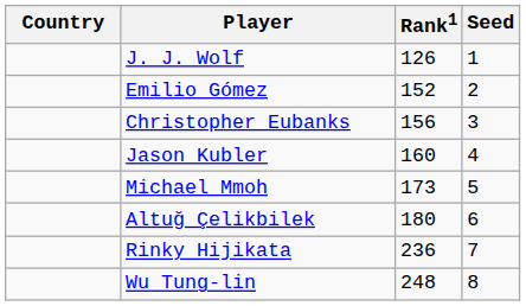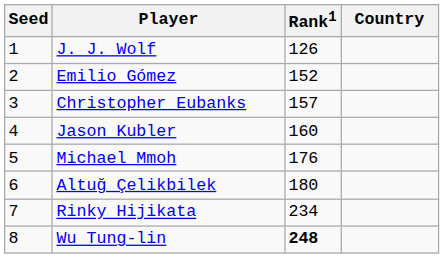 <table class="sortable wikitable">
 <tr>
-<th width="70">Country</th>
+<th>Seed</th>
 <th width="175">Player</th>
 <th>Rank<sup>1</sup></th>
-<th>Seed</th>
+<th width="70">Country</th>
 </tr>
 <tr>
-<td></td>
+<td>1</td>
 <td><a href='#'>J. J. Wolf</a></td>
 <td>126</td>
-<td>1</td>
+<td></td>
 </tr>
 <tr>
-<td></td>
+<td>2</td>
 <td><a href='#'>Emilio Gómez</a></td>
 <td>152</td>
-<td>2</td>
+<td></td>
 </tr>
 <tr>
+<td>3</td>
+<td><a href='#'>Christopher Eubanks</a></td>
+<td>157</td>
 <td></td>
-<td><a href='#'>Christopher Eubanks</a></td>
-<td>156</td>
-<td>3</td>
 </tr>
 <tr>
-<td></td>
+<td>4</td>
 <td><a href='#'>Jason Kubler</a></td>
 <td>160</td>
-<td>4</td>
+<td></td>
 </tr>
 <tr>
+<td>5</td>
+<td><a href='#'>Michael Mmoh</a></td>
+<td>176</td>
 <td></td>
-<td><a href='#'>Michael Mmoh</a></td>
-<td>173</td>
-<td>5</td>
 </tr>
 <tr>
-<td></td>
+<td>6</td>
 <td><a href='#'>Altuğ Çelikbilek</a></td>
 <td>180</td>
-<td>6</td>
+<td></td>
 </tr>
 <tr>
+<td>7</td>
+<td><a href='#'>Rinky Hijikata</a></td>
+<td>234</td>
 <td></td>
-<td><a href='#'>Rinky Hijikata</a></td>
-<td>236</td>
-<td>7</td>
 </tr>
 <tr>
+<td>8</td>
+<td><a href='#'>Wu Tung-lin</a></td>
+<td><strong>248</strong></td>
 <td></td>
-<td><a href='#'>Wu Tung-lin</a></td>
-<td>248</td>
-<td>8</td>
 </tr>
 </table>
